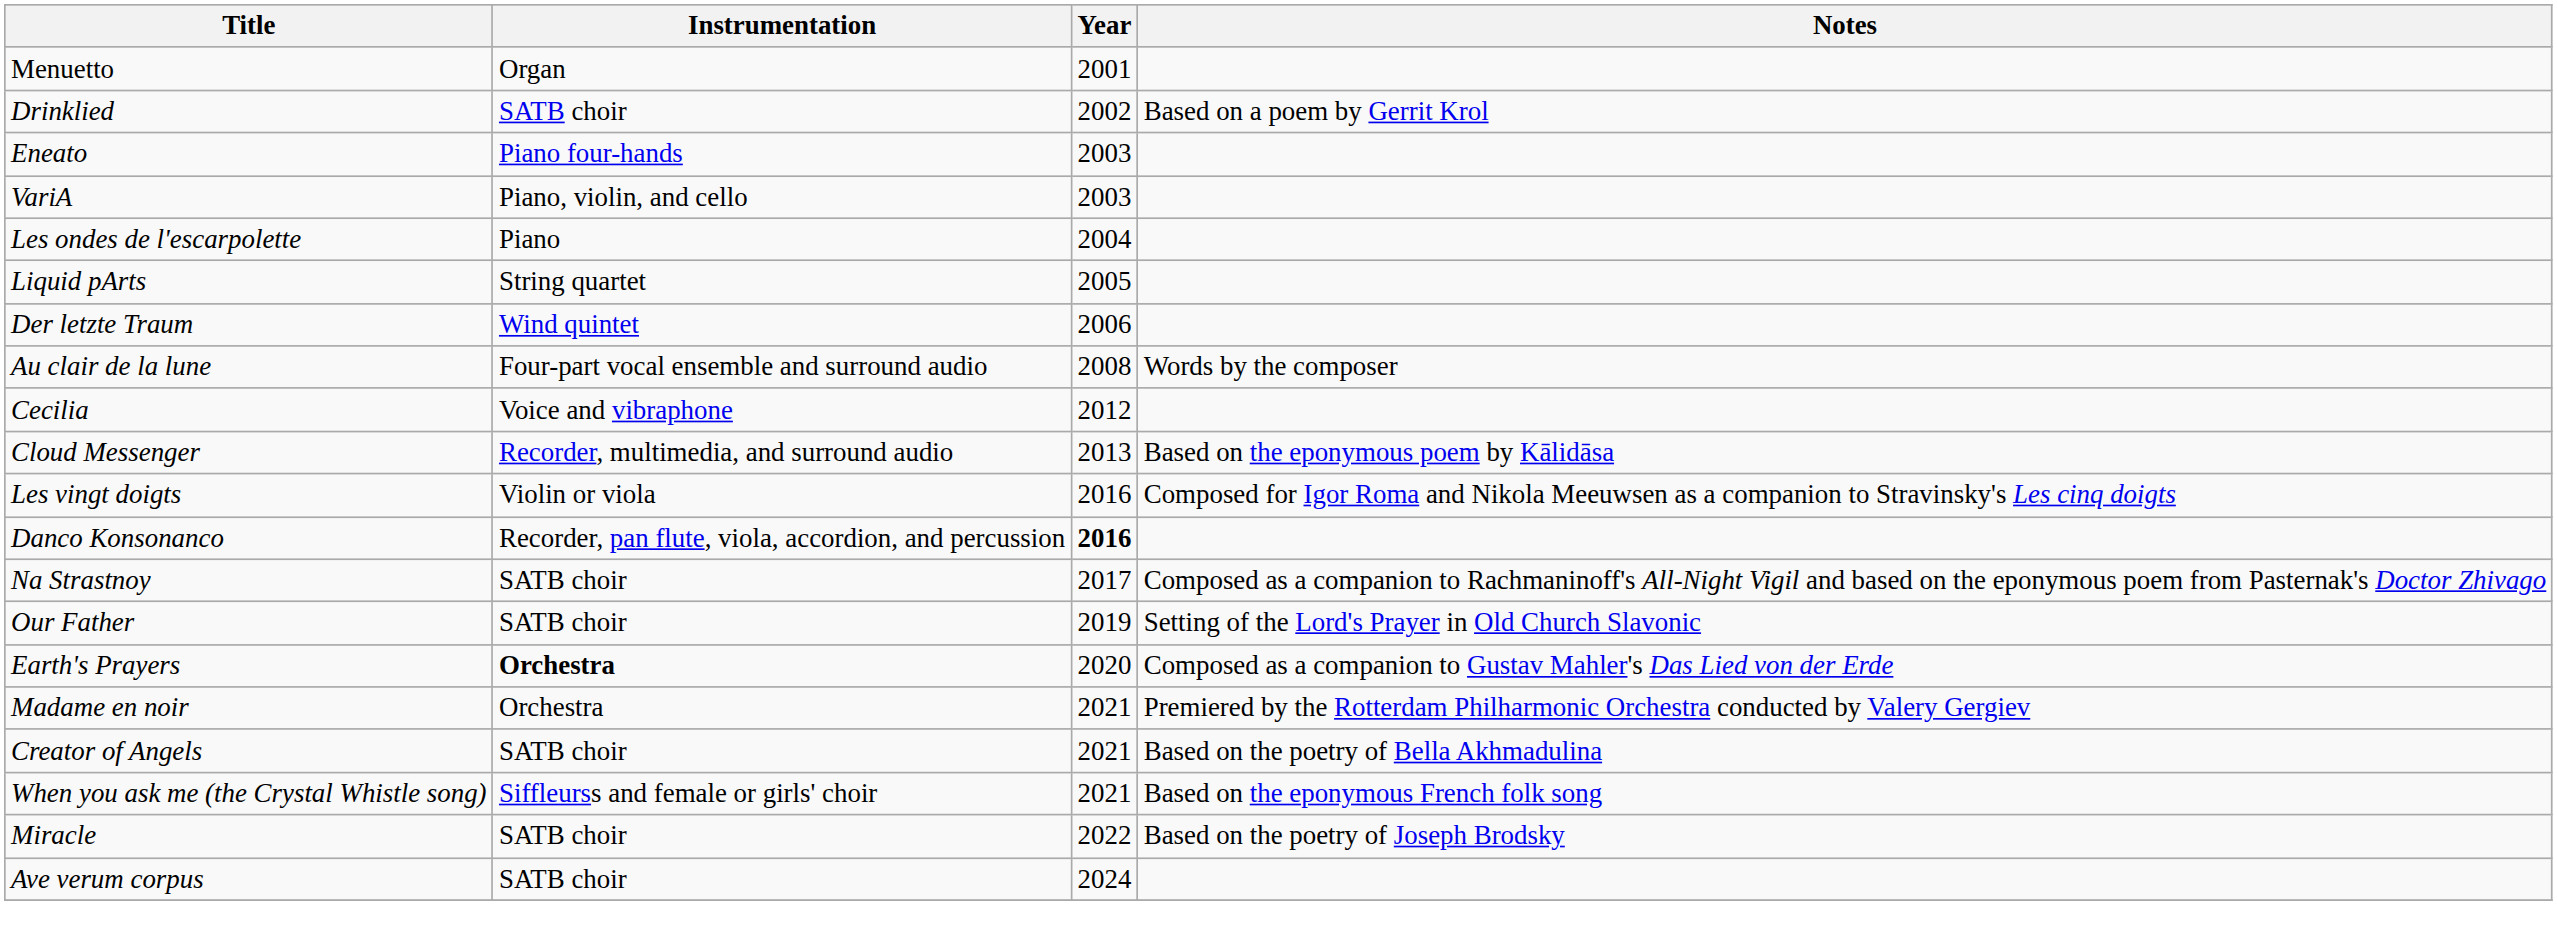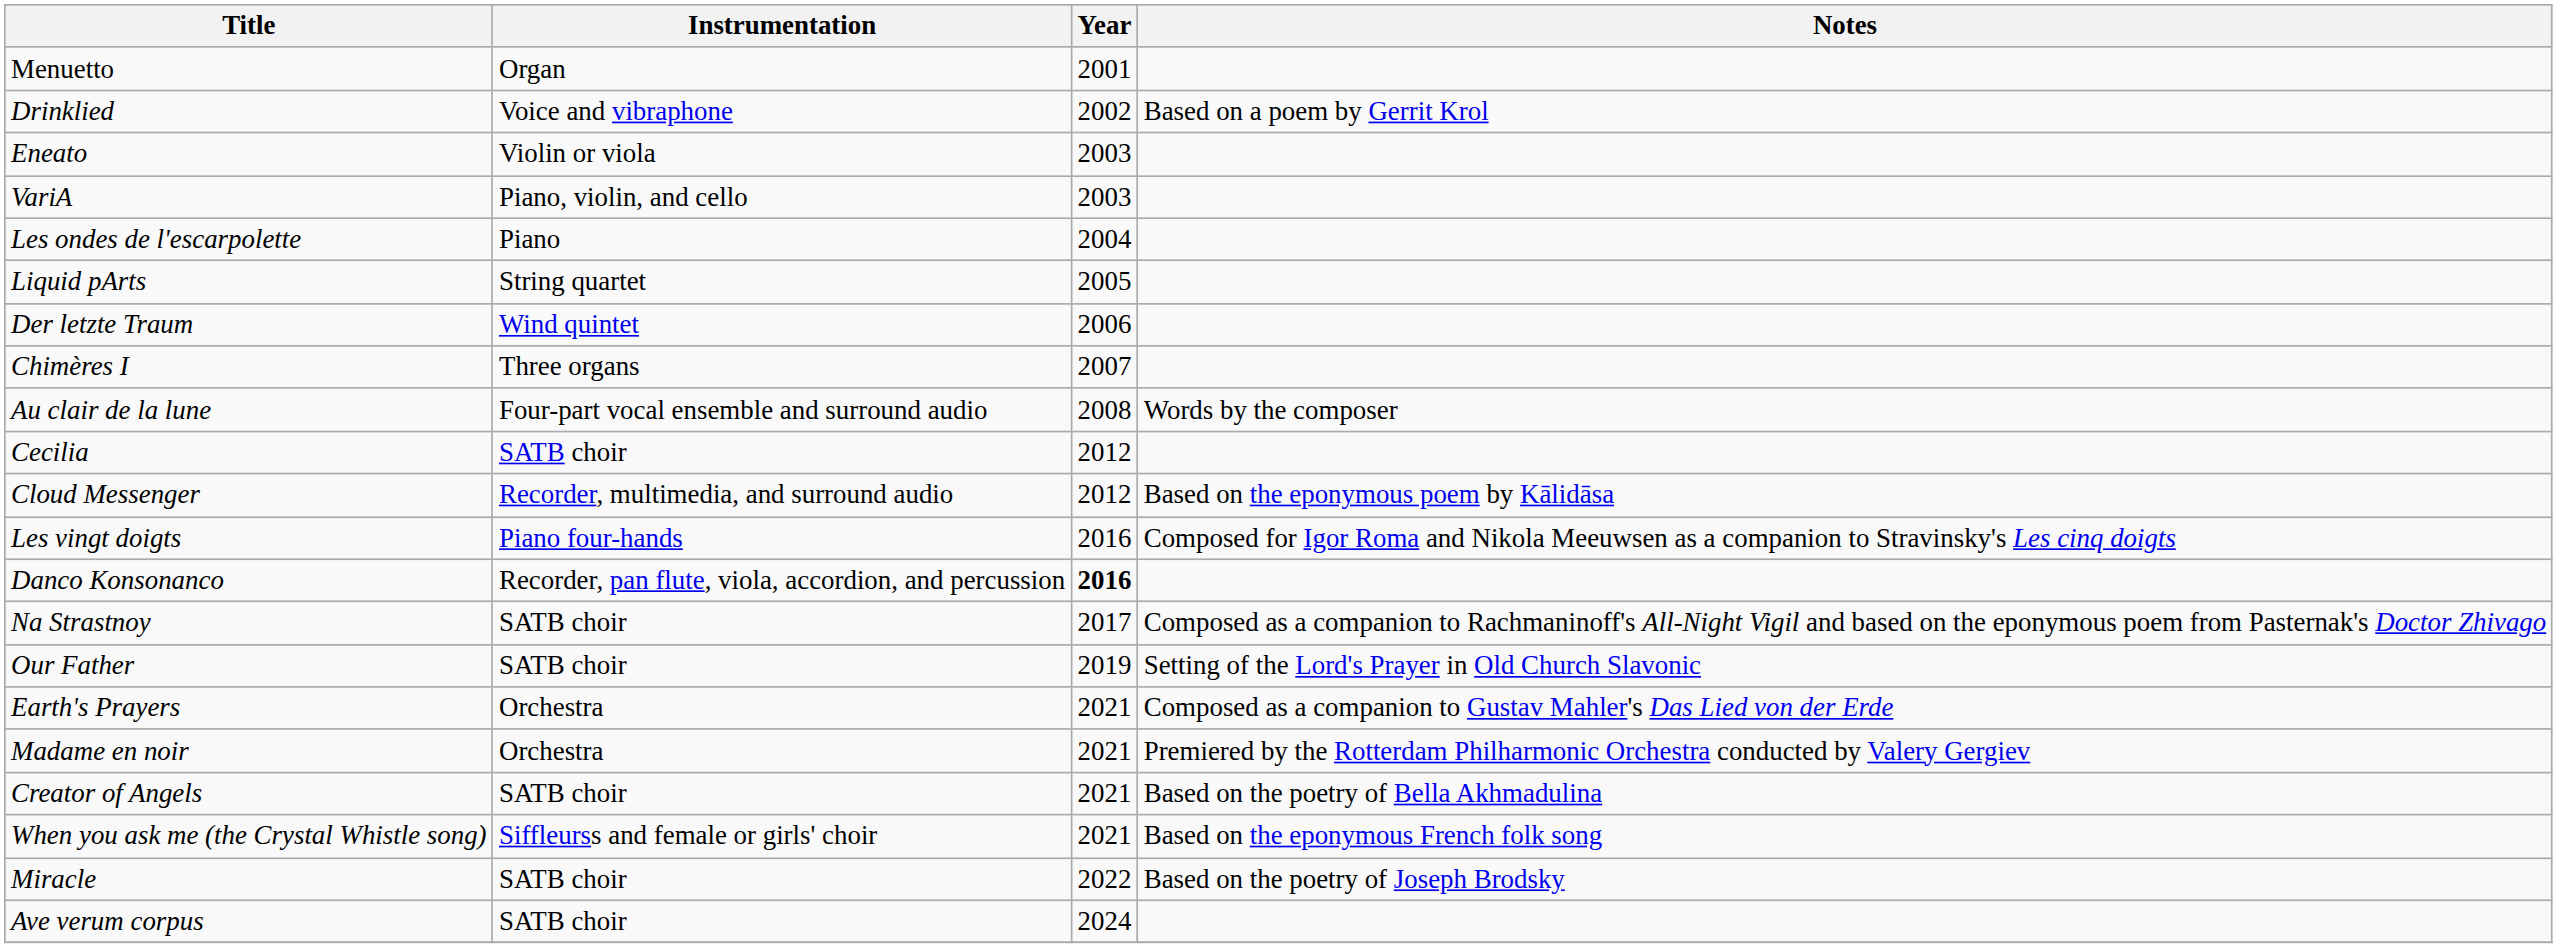 <table class="sortable wikitable">
 <tr>
 <th>Title</th>
 <th>Instrumentation</th>
 <th>Year</th>
 <th>Notes<br></th>
 </tr>
 <tr>
 <td>Menuetto</td>
 <td>Organ</td>
 <td>2001</td>
 <td></td>
 </tr>
 <tr>
 <td><em>Drinklied</em></td>
-<td><a href='#'>SATB</a> choir</td>
+<td>Voice and <a href='#'>vibraphone</a></td>
 <td>2002</td>
 <td>Based on a poem by <a href='#'>Gerrit Krol</a></td>
 </tr>
 <tr>
 <td><em>Eneato</em></td>
-<td><a href='#'>Piano four-hands</a></td>
+<td>Violin or viola</td>
 <td>2003</td>
 <td></td>
 </tr>
 <tr>
 <td><em>VariA</em></td>
 <td>Piano, violin, and cello</td>
 <td>2003</td>
 <td></td>
 </tr>
 <tr>
 <td><em>Les ondes de l'escarpolette</em></td>
 <td>Piano</td>
 <td>2004</td>
 <td></td>
 </tr>
 <tr>
 <td><em>Liquid pArts</em></td>
 <td>String quartet</td>
 <td>2005</td>
 <td></td>
 </tr>
 <tr>
 <td><em>Der letzte Traum</em></td>
 <td><a href='#'>Wind quintet</a></td>
 <td>2006</td>
 <td></td>
 </tr>
 <tr>
+<td><em>Chimères I</em></td>
+<td>Three organs</td>
+<td>2007</td>
+<td></td>
+</tr>
+<tr>
 <td><em>Au clair de la lune</em></td>
 <td>Four-part vocal ensemble and surround audio</td>
 <td>2008</td>
 <td>Words by the composer</td>
 </tr>
 <tr>
 <td><em>Cecilia</em></td>
-<td>Voice and <a href='#'>vibraphone</a></td>
+<td><a href='#'>SATB</a> choir</td>
 <td>2012</td>
 <td></td>
 </tr>
 <tr>
 <td><em>Cloud Messenger</em></td>
 <td><a href='#'>Recorder</a>, multimedia, and surround audio</td>
-<td>2013</td>
+<td>2012</td>
 <td>Based on <a href='#'>the eponymous poem</a> by <a href='#'>Kālidāsa</a></td>
 </tr>
 <tr>
 <td><em>Les vingt doigts</em></td>
-<td>Violin or viola</td>
+<td><a href='#'>Piano four-hands</a></td>
 <td>2016</td>
 <td>Composed for <a href='#'>Igor Roma</a> and Nikola Meeuwsen as a companion to Stravinsky's <em><a href='#'>Les cinq doigts</a></em></td>
 </tr>
 <tr>
 <td><em>Danco Konsonanco</em></td>
 <td>Recorder, <a href='#'>pan flute</a>, viola, accordion, and percussion</td>
 <td><strong>2016</strong></td>
 <td></td>
 </tr>
 <tr>
 <td><em>Na Strastnoy</em></td>
 <td>SATB choir</td>
 <td>2017</td>
 <td>Composed as a companion to Rachmaninoff's <em>All-Night Vigil</em> and based on the eponymous poem from Pasternak's <em><a href='#'>Doctor Zhivago</a></em></td>
 </tr>
 <tr>
 <td><em>Our Father</em></td>
 <td>SATB choir</td>
 <td>2019</td>
 <td>Setting of the <a href='#'>Lord's Prayer</a> in <a href='#'>Old Church Slavonic</a></td>
 </tr>
 <tr>
 <td><em>Earth's Prayers</em></td>
-<td><strong>Orchestra</strong></td>
-<td>2020</td>
+<td>Orchestra</td>
+<td>2021</td>
 <td>Composed as a companion to <a href='#'>Gustav Mahler</a>'s <em><a href='#'>Das Lied von der Erde</a></em></td>
 </tr>
 <tr>
 <td><em>Madame en noir</em></td>
 <td>Orchestra</td>
 <td>2021</td>
 <td>Premiered by the <a href='#'>Rotterdam Philharmonic Orchestra</a> conducted by <a href='#'>Valery Gergiev</a></td>
 </tr>
 <tr>
 <td><em>Creator of Angels</em></td>
 <td>SATB choir</td>
 <td>2021</td>
 <td>Based on the poetry of <a href='#'>Bella Akhmadulina</a></td>
 </tr>
 <tr>
 <td><em>When you ask me (the Crystal Whistle song)</em></td>
 <td><a href='#'>Siffleurs</a>s and female or girls' choir</td>
 <td>2021</td>
 <td>Based on <a href='#'>the eponymous French folk song</a></td>
 </tr>
 <tr>
 <td><em>Miracle</em></td>
 <td>SATB choir</td>
 <td>2022</td>
 <td>Based on the poetry of <a href='#'>Joseph Brodsky</a></td>
 </tr>
 <tr>
 <td><em>Ave verum corpus</em></td>
 <td>SATB choir</td>
 <td>2024</td>
 <td></td>
 </tr>
 <tr>
 </tr>
 </table>
